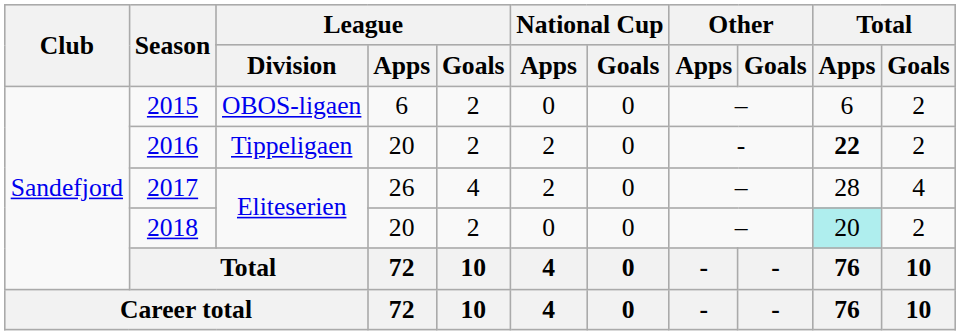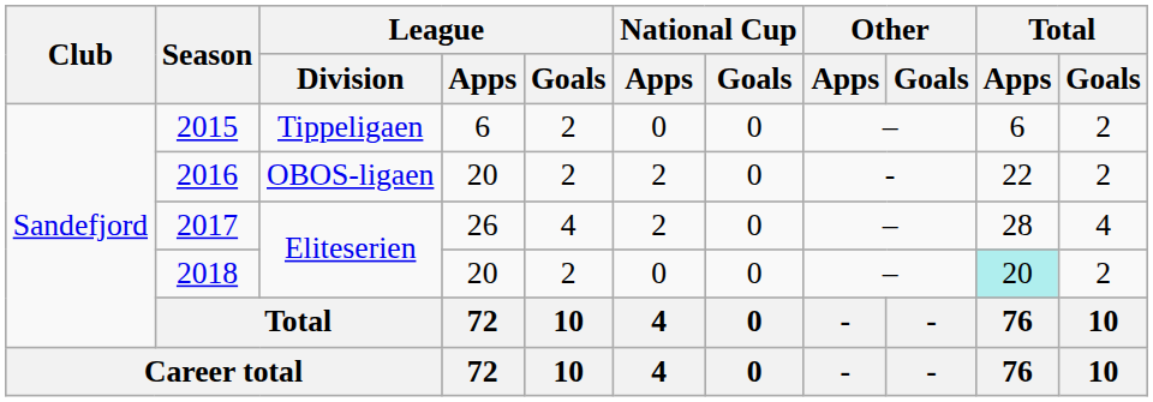 <table class="wikitable" style="text-align: center;">
 <tr>
 <th rowspan="2">Club</th>
 <th rowspan="2">Season</th>
 <th colspan="3">League</th>
 <th colspan="2">National Cup</th>
 <th colspan="2">Other</th>
 <th colspan="2">Total</th>
 </tr>
 <tr>
 <th>Division</th>
 <th>Apps</th>
 <th>Goals</th>
 <th>Apps</th>
 <th>Goals</th>
 <th>Apps</th>
 <th>Goals</th>
 <th>Apps</th>
 <th>Goals</th>
 </tr>
 <tr>
 <td rowspan="5" valign="center"><a href='#'>Sandefjord</a></td>
 <td><a href='#'>2015</a></td>
-<td><a href='#'>OBOS-ligaen</a></td>
+<td><a href='#'>Tippeligaen</a></td>
 <td>6</td>
 <td>2</td>
 <td>0</td>
 <td>0</td>
 <td colspan="2">–</td>
 <td>6</td>
 <td>2</td>
 </tr>
 <tr>
 <td><a href='#'>2016</a></td>
-<td><a href='#'>Tippeligaen</a></td>
+<td><a href='#'>OBOS-ligaen</a></td>
 <td>20</td>
 <td>2</td>
 <td>2</td>
 <td>0</td>
 <td colspan="2">-</td>
-<td><strong>22</strong></td>
+<td>22</td>
 <td>2</td>
 </tr>
 <tr>
 <td><a href='#'>2017</a></td>
 <td rowspan="2" valign="center"><a href='#'>Eliteserien</a></td>
 <td>26</td>
 <td>4</td>
 <td>2</td>
 <td>0</td>
 <td colspan="2">–</td>
 <td>28</td>
 <td>4</td>
 </tr>
 <tr>
 <td><a href='#'>2018</a></td>
 <td>20</td>
 <td>2</td>
 <td>0</td>
 <td>0</td>
 <td colspan="2">–</td>
 <td style="background: paleturquoise;">20</td>
 <td>2</td>
 </tr>
 <tr>
 <th colspan="2">Total</th>
 <th>72</th>
 <th>10</th>
 <th>4</th>
 <th>0</th>
 <th>-</th>
 <th>-</th>
 <th>76</th>
 <th>10</th>
 </tr>
 <tr>
 <th colspan="3">Career total</th>
 <th>72</th>
 <th>10</th>
 <th>4</th>
 <th>0</th>
 <th>-</th>
 <th>-</th>
 <th>76</th>
 <th>10</th>
 </tr>
 </table>
